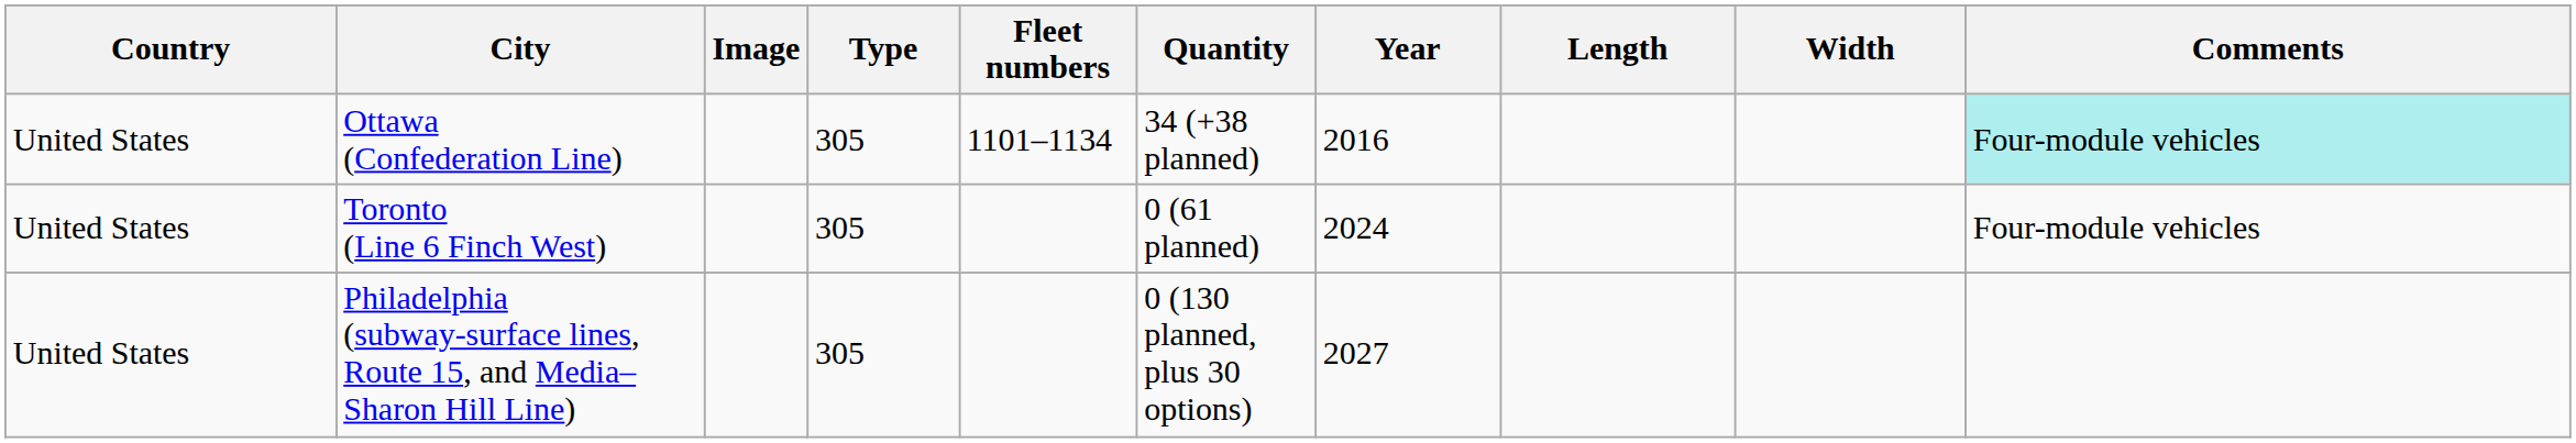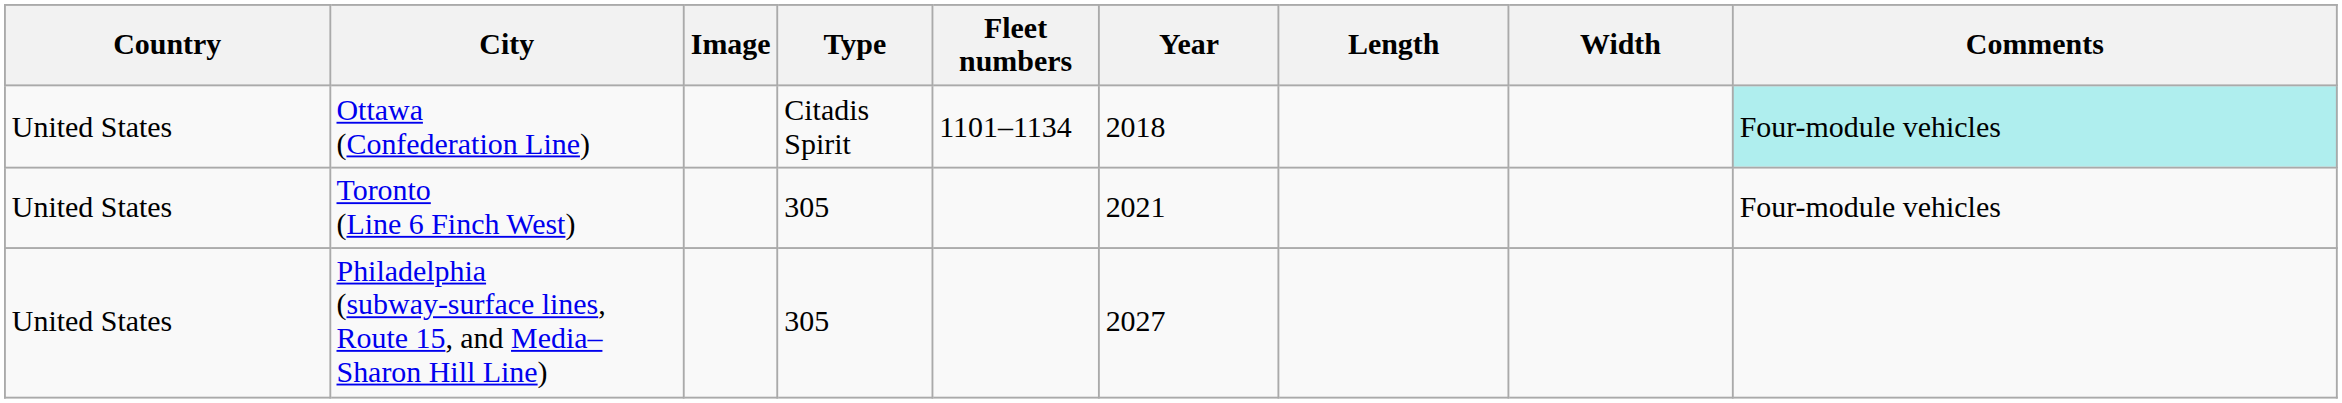 <table class="wikitable sortable">
 <tr>
 <th style="width:15em;">Country</th>
 <th style="width:15em;">City</th>
 <th>Image</th>
 <th style="width:6em;">Type</th>
 <th style="width:6em;">Fleet numbers</th>
-<th style="width:6em;">Quantity</th>
 <th style="width:8em;">Year</th>
 <th style="width:10em;">Length</th>
 <th style="width:10em;">Width</th>
 <th style="width:30em;">Comments</th>
 </tr>
 <tr>
 <td>United States</td>
 <td><a href='#'>Ottawa</a><br> (<a href='#'>Confederation Line</a>)</td>
 <td></td>
-<td>305</td>
+<td>Citadis Spirit</td>
 <td>1101–1134</td>
-<td>34 (+38 planned)</td>
-<td>2016</td>
+<td>2018</td>
 <td></td>
 <td></td>
 <td style="background: paleturquoise;">Four-module vehicles</td>
 </tr>
 <tr>
 <td>United States</td>
 <td><a href='#'>Toronto</a><br>(<a href='#'>Line 6 Finch West</a>)</td>
 <td></td>
 <td>305</td>
 <td></td>
-<td>0 (61 planned)</td>
-<td>2024</td>
+<td>2021</td>
 <td></td>
 <td></td>
 <td>Four-module vehicles</td>
 </tr>
 <tr>
 <td>United States</td>
 <td><a href='#'>Philadelphia</a><br>(<a href='#'>subway-surface lines</a>, <a href='#'>Route 15</a>, and <a href='#'>Media–Sharon Hill Line</a>)</td>
 <td></td>
 <td>305</td>
 <td></td>
-<td>0 (130 planned, plus 30 options)</td>
 <td>2027</td>
 <td></td>
 <td></td>
 <td></td>
 </tr>
 </table>
